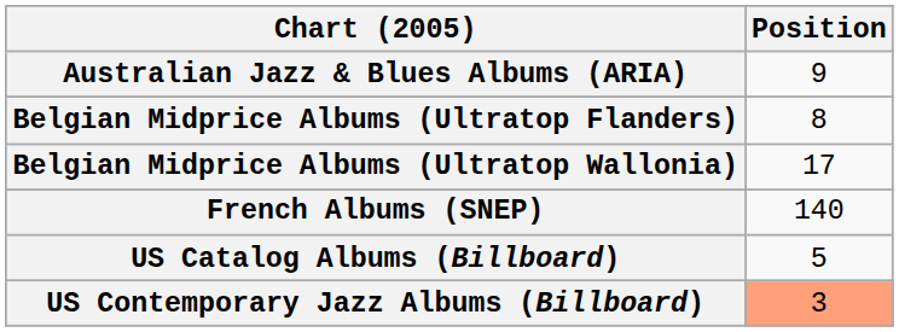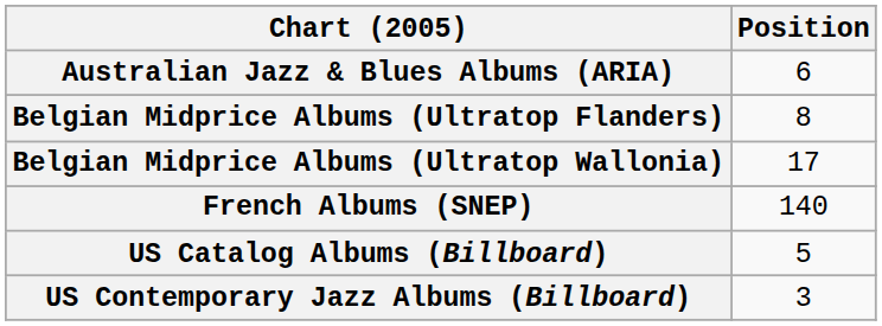 <table class="wikitable sortable plainrowheaders" style="text-align:center;">
 <tr>
 <th scope="col">Chart (2005)</th>
 <th scope="col">Position</th>
 </tr>
 <tr>
 <th scope="row">Australian Jazz & Blues Albums (ARIA)</th>
-<td>9</td>
+<td>6</td>
 </tr>
 <tr>
 <th scope="row">Belgian Midprice Albums (Ultratop Flanders)</th>
 <td>8</td>
 </tr>
 <tr>
 <th scope="row">Belgian Midprice Albums (Ultratop Wallonia)</th>
 <td>17</td>
 </tr>
 <tr>
 <th scope="row">French Albums (SNEP)</th>
 <td>140</td>
 </tr>
 <tr>
 <th scope="row">US Catalog Albums (<em>Billboard</em>)</th>
 <td>5</td>
 </tr>
 <tr>
 <th scope="row">US Contemporary Jazz Albums (<em>Billboard</em>)</th>
-<td style="background: lightsalmon;">3</td>
+<td>3</td>
 </tr>
 </table>
